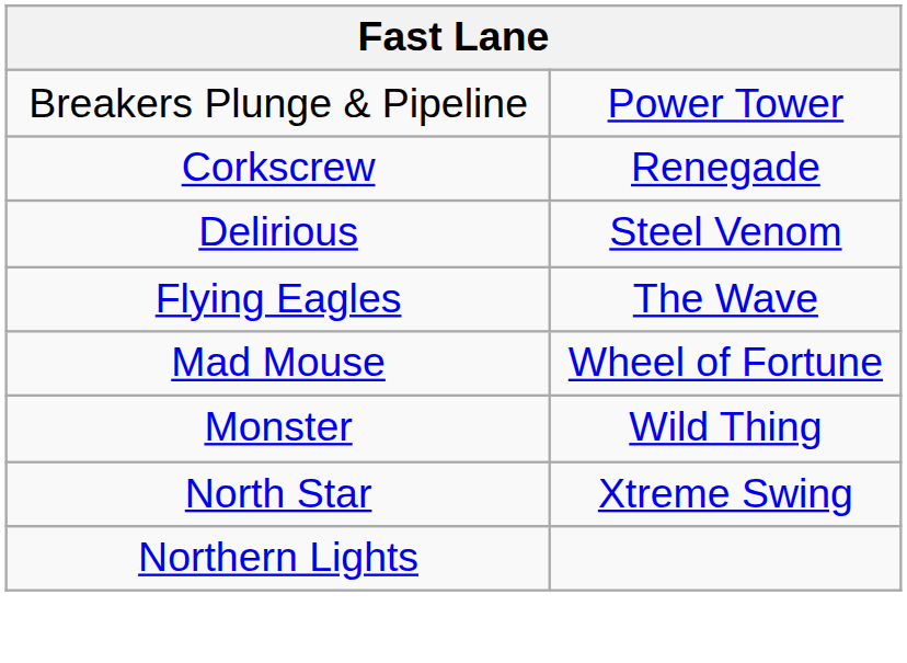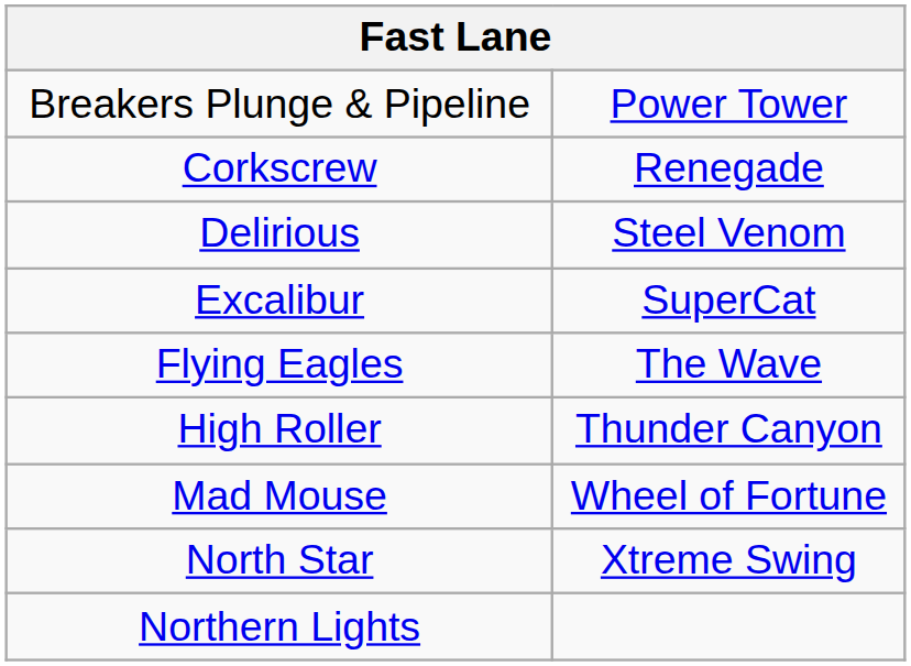 <table class="wikitable" style="margin-left: 75px; width:350px; text-align: center;">
 <tr>
 <th colspan="2">Fast Lane</th>
 </tr>
 <tr>
 <td>Breakers Plunge & Pipeline</td>
 <td><a href='#'>Power Tower</a></td>
 </tr>
 <tr>
 <td><a href='#'>Corkscrew</a></td>
 <td><a href='#'>Renegade</a></td>
 </tr>
 <tr>
 <td><a href='#'> Delirious</a></td>
 <td><a href='#'>Steel Venom</a></td>
 </tr>
 <tr>
+<td><a href='#'>Excalibur</a></td>
+<td><a href='#'>SuperCat</a></td>
+</tr>
+<tr>
 <td><a href='#'>Flying Eagles</a></td>
 <td><a href='#'>The Wave</a></td>
 </tr>
 <tr>
+<td><a href='#'>High Roller</a></td>
+<td><a href='#'>Thunder Canyon</a></td>
+</tr>
+<tr>
 <td><a href='#'>Mad Mouse</a></td>
 <td><a href='#'>Wheel of Fortune</a></td>
-</tr>
-<tr>
-<td><a href='#'>Monster</a></td>
-<td><a href='#'>Wild Thing</a></td>
 </tr>
 <tr>
 <td><a href='#'>North Star</a></td>
 <td><a href='#'>Xtreme Swing</a></td>
 </tr>
 <tr>
 <td><a href='#'> Northern Lights</a></td>
 </tr>
 </table>
